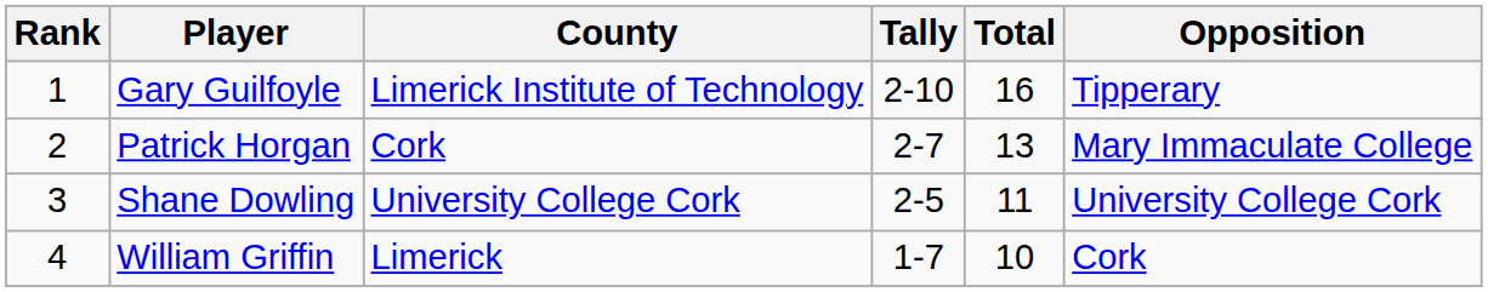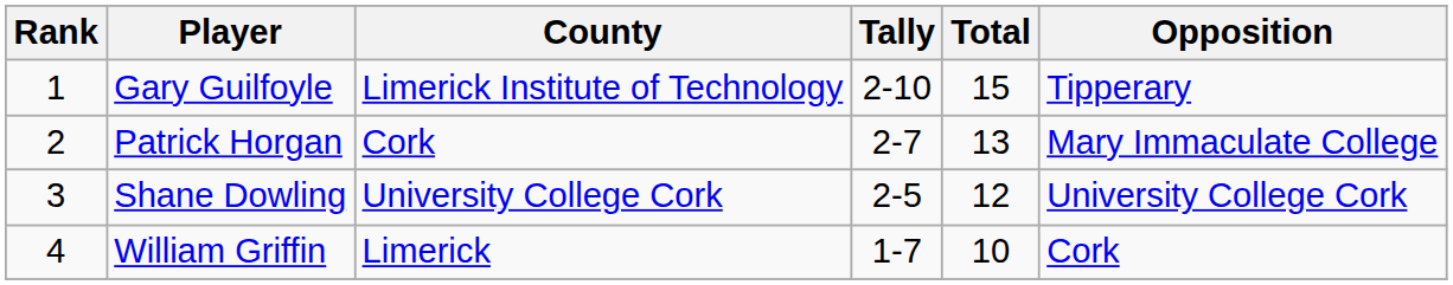 <table class="wikitable">
 <tr>
 <th>Rank</th>
 <th>Player</th>
 <th>County</th>
 <th>Tally</th>
 <th>Total</th>
 <th>Opposition</th>
 </tr>
 <tr>
 <td rowspan=1 align=center>1</td>
 <td><a href='#'>Gary Guilfoyle</a></td>
 <td><a href='#'>Limerick Institute of Technology</a></td>
 <td align=center>2-10</td>
-<td align=center>16</td>
+<td align=center>15</td>
 <td><a href='#'>Tipperary</a></td>
 </tr>
 <tr>
 <td rowspan=1 align=center>2</td>
 <td><a href='#'>Patrick Horgan</a></td>
 <td><a href='#'>Cork</a></td>
 <td align=center>2-7</td>
 <td align=center>13</td>
 <td><a href='#'>Mary Immaculate College</a></td>
 </tr>
 <tr>
 <td rowspan=1 align=center>3</td>
 <td><a href='#'>Shane Dowling</a></td>
 <td><a href='#'>University College Cork</a></td>
 <td align=center>2-5</td>
-<td align=center>11</td>
+<td align=center>12</td>
 <td><a href='#'>University College Cork</a></td>
 </tr>
 <tr>
 <td rowspan=1 align=center>4</td>
 <td><a href='#'>William Griffin</a></td>
 <td><a href='#'>Limerick</a></td>
 <td align=center>1-7</td>
 <td align=center>10</td>
 <td><a href='#'>Cork</a></td>
 </tr>
 </table>
